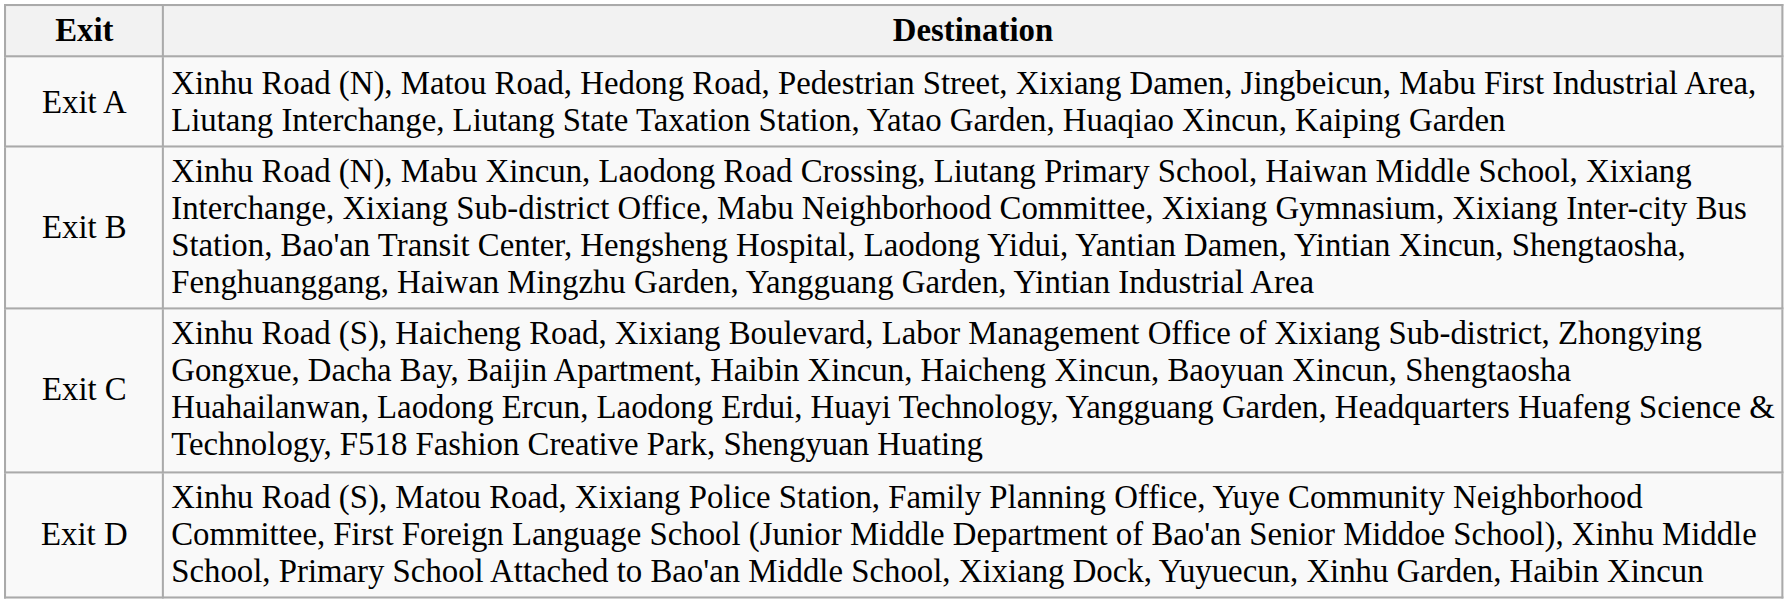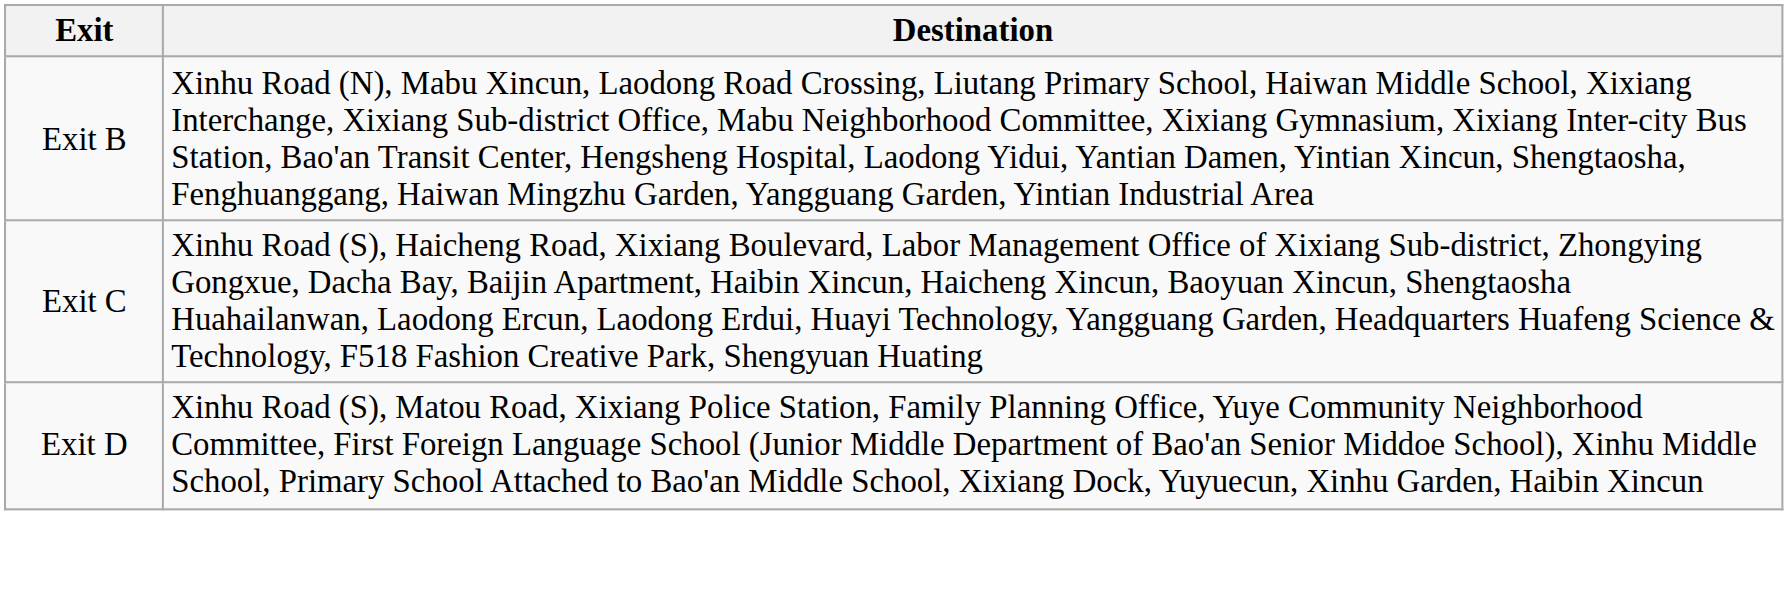 <table class="wikitable">
 <tr>
 <th style="width:70px">Exit</th>
 <th>Destination</th>
-</tr>
-<tr>
-<td align="center">Exit A</td>
-<td>Xinhu Road (N), Matou Road, Hedong Road, Pedestrian Street, Xixiang Damen, Jingbeicun, Mabu First Industrial Area, Liutang Interchange, Liutang State Taxation Station, Yatao Garden, Huaqiao Xincun, Kaiping Garden</td>
 </tr>
 <tr>
 <td align="center">Exit B</td>
 <td>Xinhu Road (N), Mabu Xincun, Laodong Road Crossing, Liutang Primary School, Haiwan Middle School, Xixiang Interchange, Xixiang Sub-district Office, Mabu Neighborhood Committee, Xixiang Gymnasium, Xixiang Inter-city Bus Station, Bao'an Transit Center, Hengsheng Hospital, Laodong Yidui, Yantian Damen, Yintian Xincun, Shengtaosha, Fenghuanggang, Haiwan Mingzhu Garden, Yangguang Garden, Yintian Industrial Area</td>
 </tr>
 <tr>
 <td align="center">Exit C</td>
 <td>Xinhu Road (S), Haicheng Road, Xixiang Boulevard, Labor Management Office of Xixiang Sub-district, Zhongying Gongxue, Dacha Bay, Baijin Apartment, Haibin Xincun, Haicheng Xincun, Baoyuan Xincun, Shengtaosha Huahailanwan, Laodong Ercun, Laodong Erdui, Huayi Technology, Yangguang Garden, Headquarters Huafeng Science & Technology, F518 Fashion Creative Park, Shengyuan Huating</td>
 </tr>
 <tr>
 <td align="center">Exit D</td>
 <td>Xinhu Road (S), Matou Road, Xixiang Police Station, Family Planning Office, Yuye Community Neighborhood Committee, First Foreign Language School (Junior Middle Department of Bao'an Senior Middoe School), Xinhu Middle School, Primary School Attached to Bao'an Middle School, Xixiang Dock, Yuyuecun, Xinhu Garden, Haibin Xincun</td>
 </tr>
 </table>
